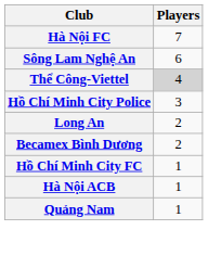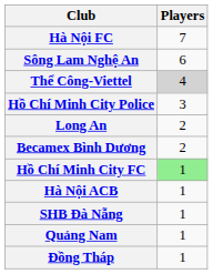 <table class="sortable plainrowheaders wikitable">
 <tr>
 <th scope="col">Club</th>
 <th scope="col">Players</th>
 </tr>
 <tr>
 <th scope="row"><a href='#'>Hà Nội FC</a></th>
 <td style="text-align: center">7</td>
 </tr>
 <tr>
 <th scope="row"><a href='#'>Sông Lam Nghệ An</a></th>
 <td style="text-align: center">6</td>
 </tr>
 <tr>
 <th scope="row"><a href='#'>Thể Công-Viettel</a></th>
 <td style="background: lightgrey; text-align: center">4</td>
 </tr>
 <tr>
 <th scope="row"><a href='#'>Hồ Chí Minh City Police</a></th>
 <td style="text-align: center">3</td>
 </tr>
 <tr>
 <th scope="row"><a href='#'>Long An</a></th>
 <td style="text-align: center">2</td>
 </tr>
 <tr>
 <th scope="row"><a href='#'>Becamex Bình Dương</a></th>
 <td style="text-align: center">2</td>
 </tr>
 <tr>
 <th scope="row"><a href='#'>Hồ Chí Minh City FC</a></th>
-<td style="text-align: center">1</td>
+<td style="background: lightgreen; text-align: center">1</td>
 </tr>
 <tr>
 <th scope="row"><a href='#'>Hà Nội ACB</a></th>
 <td style="text-align: center">1</td>
 </tr>
 <tr>
+<th scope="row"><a href='#'>SHB Đà Nẵng</a></th>
+<td style="text-align: center">1</td>
+</tr>
+<tr>
 <th scope="row"><a href='#'>Quảng Nam</a></th>
 <td style="text-align: center">1</td>
 </tr>
+<tr>
+<th scope="row"><a href='#'>Đồng Tháp</a></th>
+<td style="text-align: center">1</td>
+</tr>
 </table>
